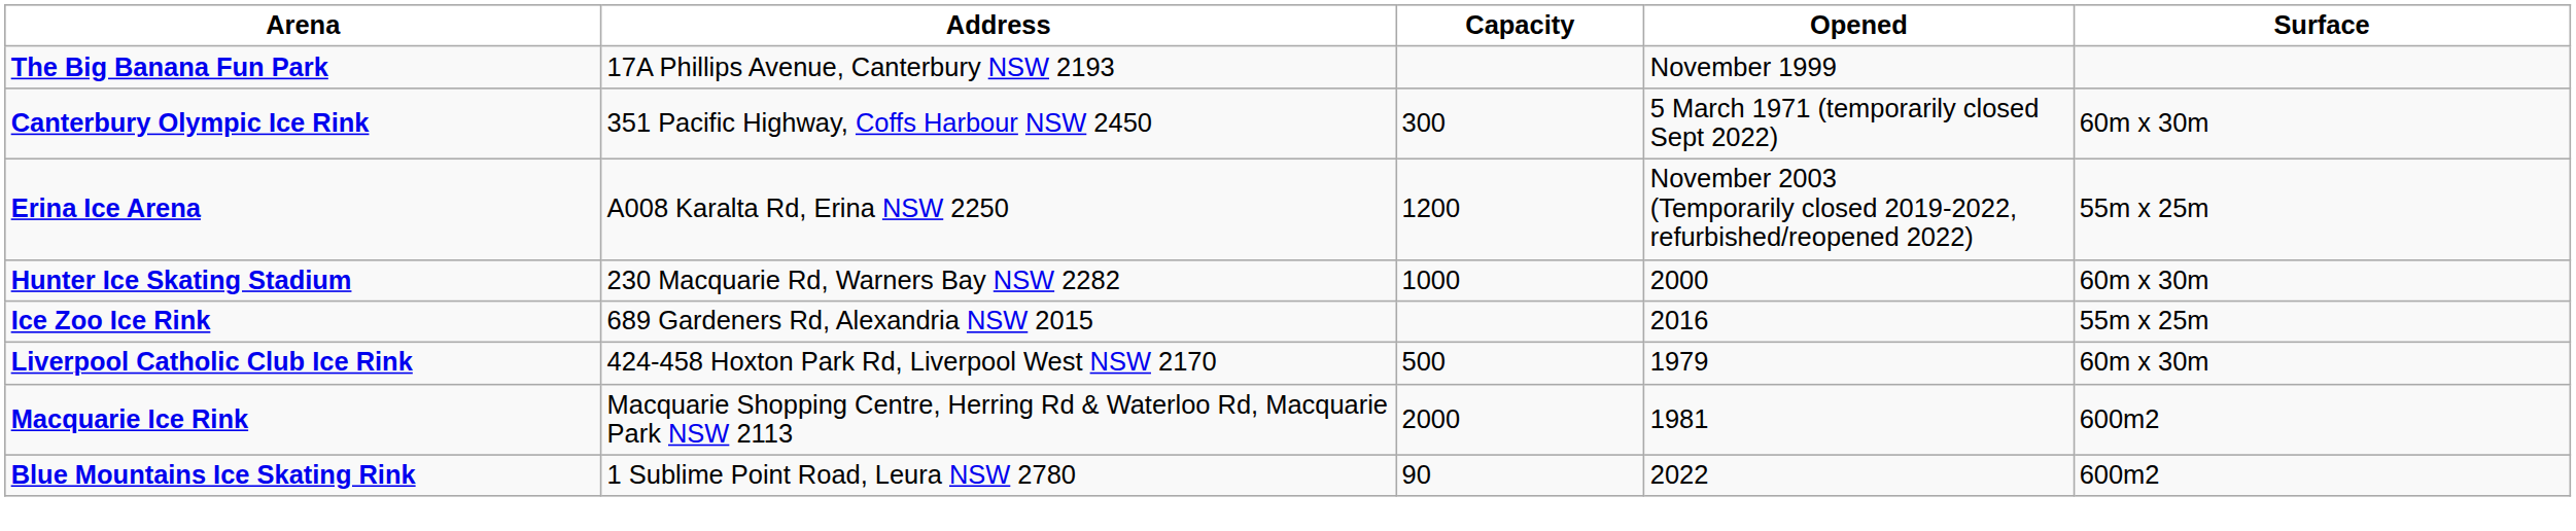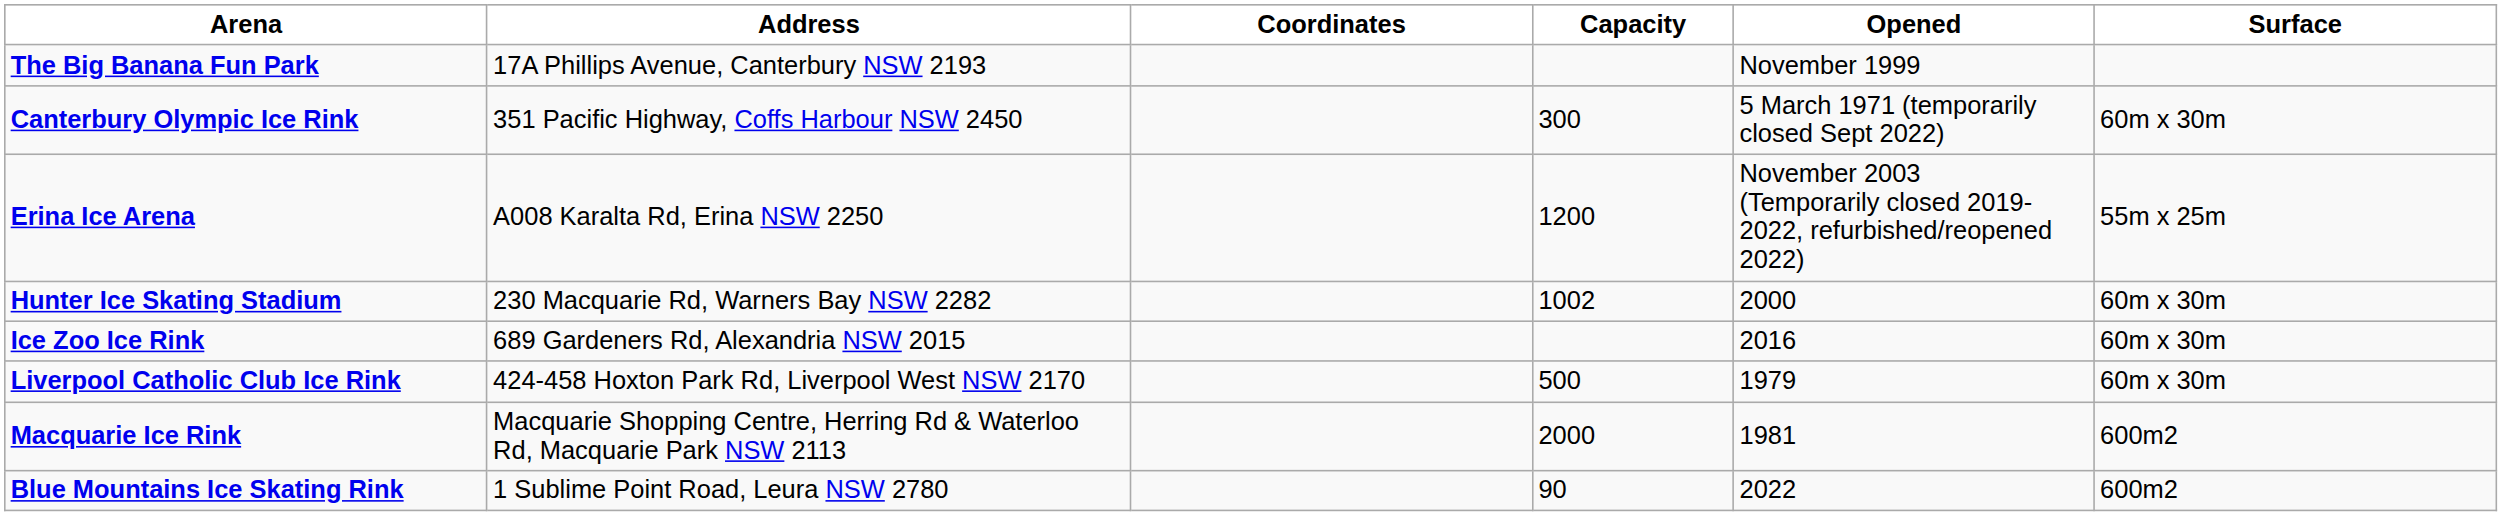 <table class="wikitable">
 <tr>
 <th style="background:white; width:12%">Arena</th>
 <th style="background:white; width:16%">Address</th>
+<th style="background:white; width:10%">Coordinates</th>
 <th style="background:white; width:5%">Capacity</th>
 <th style="background:white; width:7%">Opened</th>
 <th style="background:white; width:10%">Surface</th>
 </tr>
 <tr>
 <td><strong><a href='#'>The Big Banana Fun Park</a></strong></td>
 <td>17A Phillips Avenue, Canterbury <a href='#'>NSW</a> 2193</td>
 <td></td>
+<td></td>
 <td>November 1999</td>
 <td></td>
 </tr>
 <tr>
 <td><strong><a href='#'>Canterbury Olympic Ice Rink</a></strong></td>
 <td>351 Pacific Highway, <a href='#'>Coffs Harbour</a> <a href='#'>NSW</a> 2450</td>
+<td></td>
 <td>300</td>
 <td>5 March 1971 (temporarily closed Sept 2022)</td>
 <td>60m x 30m</td>
 </tr>
 <tr>
 <td><strong><a href='#'>Erina Ice Arena</a></strong></td>
 <td>A008 Karalta Rd, Erina <a href='#'>NSW</a> 2250</td>
+<td></td>
 <td>1200</td>
 <td>November 2003<br>(Temporarily closed 2019-2022, refurbished/reopened 2022)</td>
 <td>55m x 25m</td>
 </tr>
 <tr>
 <td><strong><a href='#'>Hunter Ice Skating Stadium</a></strong></td>
 <td>230 Macquarie Rd, Warners Bay <a href='#'>NSW</a> 2282</td>
-<td>1000</td>
+<td></td>
+<td>1002</td>
 <td>2000</td>
 <td>60m x 30m</td>
 </tr>
 <tr>
 <td><strong><a href='#'>Ice Zoo Ice Rink</a></strong></td>
 <td>689 Gardeners Rd, Alexandria <a href='#'>NSW</a> 2015</td>
 <td></td>
+<td></td>
 <td>2016</td>
-<td>55m x 25m</td>
+<td>60m x 30m</td>
 </tr>
 <tr>
 <td><strong><a href='#'>Liverpool Catholic Club Ice Rink</a></strong></td>
 <td>424-458 Hoxton Park Rd, Liverpool West <a href='#'>NSW</a> 2170</td>
+<td></td>
 <td>500</td>
 <td>1979</td>
 <td>60m x 30m</td>
 </tr>
 <tr>
 <td><strong><a href='#'>Macquarie Ice Rink</a></strong></td>
 <td>Macquarie Shopping Centre, Herring Rd & Waterloo Rd, Macquarie Park <a href='#'>NSW</a> 2113</td>
+<td></td>
 <td>2000</td>
 <td>1981</td>
 <td>600m2</td>
 </tr>
 <tr>
 <td><strong><a href='#'>Blue Mountains Ice Skating Rink</a></strong></td>
 <td>1 Sublime Point Road, Leura <a href='#'>NSW</a> 2780</td>
+<td></td>
 <td>90</td>
 <td>2022</td>
 <td>600m2</td>
 </tr>
 </table>
